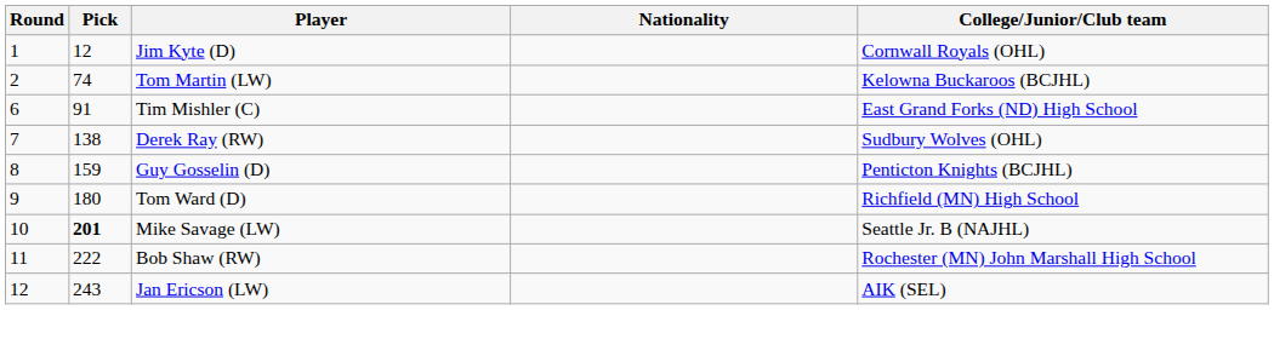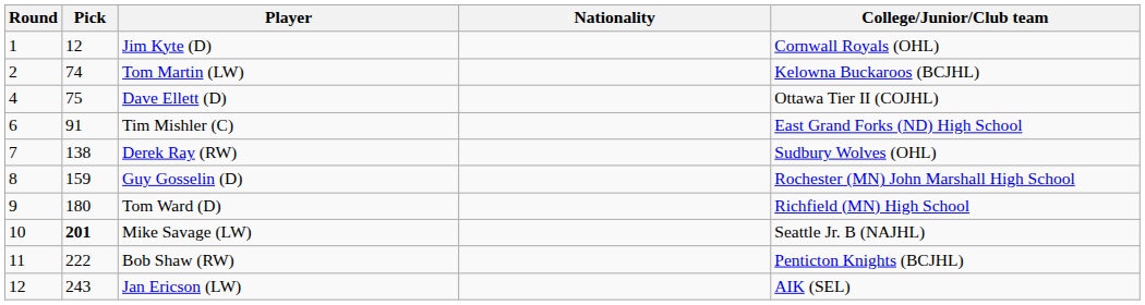 <table class="wikitable">
 <tr>
 <th bgcolor="#DDDDFF" width="5%">Round</th>
 <th bgcolor="#DDDDFF" width="5%">Pick</th>
 <th bgcolor="#DDDDFF" width="30%">Player</th>
 <th bgcolor="#DDDDFF" width="27.5%">Nationality</th>
 <th bgcolor="#DDDDFF" width="32.5%">College/Junior/Club team</th>
 </tr>
 <tr>
 <td>1</td>
 <td>12</td>
 <td><a href='#'>Jim Kyte</a> (D)</td>
 <td></td>
 <td><a href='#'>Cornwall Royals</a> (OHL)</td>
 </tr>
 <tr>
 <td>2</td>
 <td>74</td>
 <td><a href='#'>Tom Martin</a> (LW)</td>
 <td></td>
 <td><a href='#'>Kelowna Buckaroos</a> (BCJHL)</td>
 </tr>
 <tr>
+<td>4</td>
+<td>75</td>
+<td><a href='#'>Dave Ellett</a> (D)</td>
+<td></td>
+<td>Ottawa Tier II (COJHL)</td>
+</tr>
+<tr>
 <td>6</td>
 <td>91</td>
 <td>Tim Mishler (C)</td>
 <td></td>
 <td><a href='#'>East Grand Forks (ND) High School</a></td>
 </tr>
 <tr>
 <td>7</td>
 <td>138</td>
 <td><a href='#'>Derek Ray</a> (RW)</td>
 <td></td>
 <td><a href='#'>Sudbury Wolves</a> (OHL)</td>
 </tr>
 <tr>
 <td>8</td>
 <td>159</td>
 <td><a href='#'>Guy Gosselin</a> (D)</td>
 <td></td>
-<td><a href='#'>Penticton Knights</a> (BCJHL)</td>
+<td><a href='#'>Rochester (MN) John Marshall High School</a></td>
 </tr>
 <tr>
 <td>9</td>
 <td>180</td>
 <td>Tom Ward (D)</td>
 <td></td>
 <td><a href='#'>Richfield (MN) High School</a></td>
 </tr>
 <tr>
 <td>10</td>
 <td><strong>201</strong></td>
 <td>Mike Savage (LW)</td>
 <td></td>
 <td>Seattle Jr. B (NAJHL)</td>
 </tr>
 <tr>
 <td>11</td>
 <td>222</td>
 <td>Bob Shaw (RW)</td>
 <td></td>
-<td><a href='#'>Rochester (MN) John Marshall High School</a></td>
+<td><a href='#'>Penticton Knights</a> (BCJHL)</td>
 </tr>
 <tr>
 <td>12</td>
 <td>243</td>
 <td><a href='#'>Jan Ericson</a> (LW)</td>
 <td></td>
 <td><a href='#'>AIK</a> (SEL)</td>
 </tr>
 </table>
